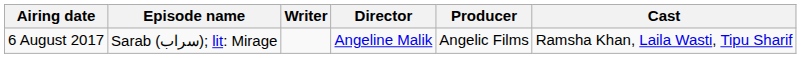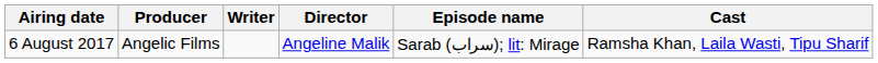 <table class="wikitable plainrowheaders">
 <tr>
 <th>Airing date</th>
-<th>Episode name</th>
+<th>Producer</th>
 <th>Writer</th>
 <th>Director</th>
-<th>Producer</th>
+<th>Episode name</th>
 <th>Cast</th>
 </tr>
 <tr>
 <td>6 August 2017</td>
-<td>Sarab (سراب); <a href='#'>lit</a>: Mirage</td>
+<td>Angelic Films</td>
 <td></td>
 <td><a href='#'>Angeline Malik</a></td>
-<td>Angelic Films</td>
+<td>Sarab (سراب); <a href='#'>lit</a>: Mirage</td>
 <td>Ramsha Khan, <a href='#'>Laila Wasti</a>, <a href='#'>Tipu Sharif</a></td>
 </tr>
 </table>
